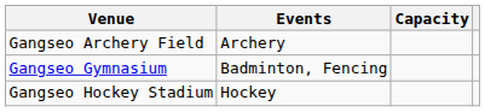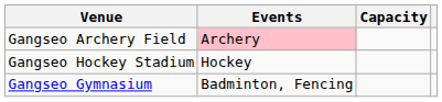 <table class="wikitable">
 <tr>
 <th>Venue</th>
 <th>Events</th>
 <th>Capacity</th>
 <th></th>
 </tr>
 <tr>
 <td>Gangseo Archery Field</td>
-<td>Archery</td>
+<td style="background: pink;">Archery</td>
+<td></td>
+<td></td>
+</tr>
+<tr>
+<td>Gangseo Hockey Stadium</td>
+<td>Hockey</td>
 <td></td>
 <td></td>
 </tr>
 <tr>
 <td><a href='#'>Gangseo Gymnasium</a></td>
 <td>Badminton, Fencing</td>
 <td></td>
 <td></td>
 </tr>
-<tr>
-<td>Gangseo Hockey Stadium</td>
-<td>Hockey</td>
-<td></td>
-<td></td>
-</tr>
 </table>
